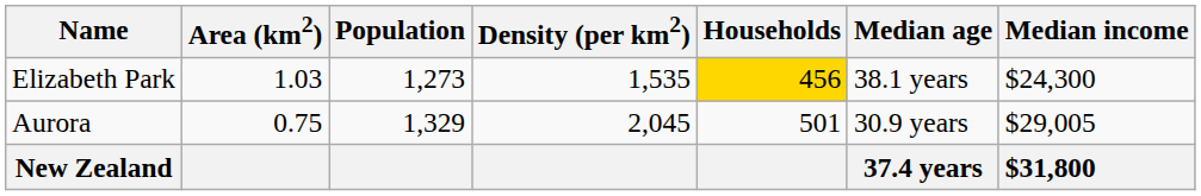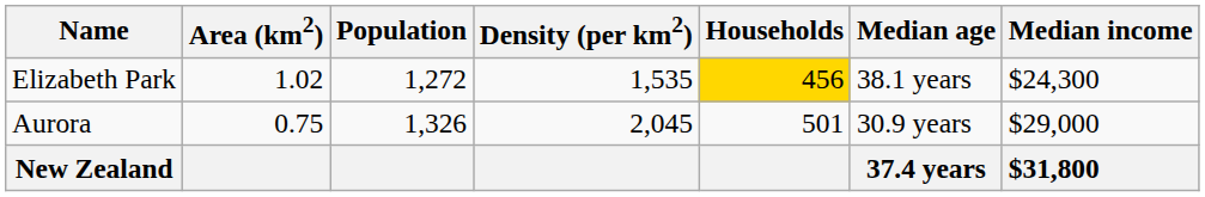 <table class="wikitable">
 <tr>
 <th>Name</th>
 <th>Area (km<sup>2</sup>)</th>
 <th>Population</th>
 <th>Density (per km<sup>2</sup>)</th>
 <th>Households</th>
 <th>Median age</th>
 <th>Median income</th>
 </tr>
 <tr>
 <td>Elizabeth Park</td>
-<td style="text-align:right;">1.03</td>
-<td style="text-align:right;">1,273</td>
+<td style="text-align:right;">1.02</td>
+<td style="text-align:right;">1,272</td>
 <td style="text-align:right;">1,535</td>
 <td style="background: gold; text-align:right;">456</td>
 <td>38.1 years</td>
 <td>$24,300</td>
 </tr>
 <tr>
 <td>Aurora</td>
 <td style="text-align:right;">0.75</td>
-<td style="text-align:right;">1,329</td>
+<td style="text-align:right;">1,326</td>
 <td style="text-align:right;">2,045</td>
 <td style="text-align:right;">501</td>
 <td>30.9 years</td>
-<td>$29,005</td>
+<td>$29,000</td>
 </tr>
 <tr>
 <th>New Zealand</th>
 <th></th>
 <th></th>
 <th></th>
 <th></th>
 <th>37.4 years</th>
 <th style="text-align:left;">$31,800</th>
 </tr>
 </table>
